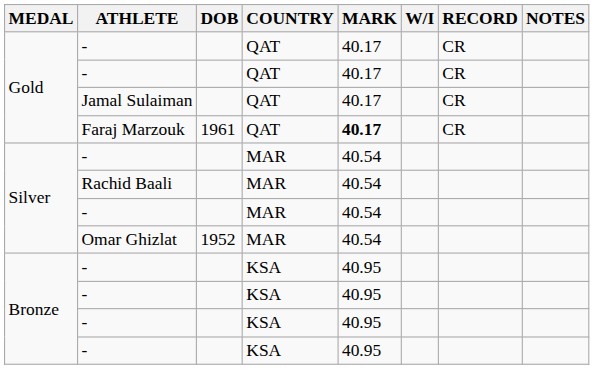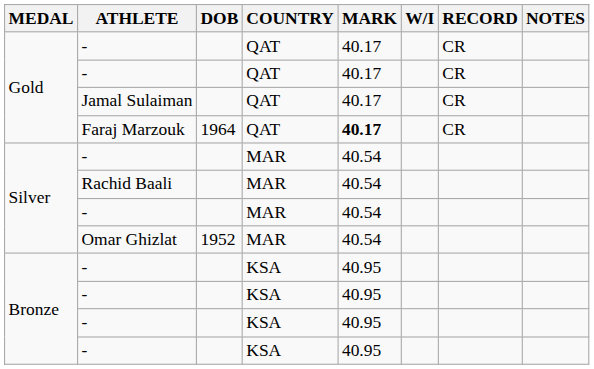 <table class="wikitable">
 <tr>
 <th>MEDAL</th>
 <th>ATHLETE</th>
 <th>DOB</th>
 <th>COUNTRY</th>
 <th>MARK</th>
 <th>W/I</th>
 <th>RECORD</th>
 <th>NOTES</th>
 </tr>
 <tr>
 <td rowspan="4">Gold</td>
 <td>-</td>
 <td></td>
 <td>QAT</td>
 <td>40.17</td>
 <td></td>
 <td>CR</td>
 <td></td>
 </tr>
 <tr>
 <td>-</td>
 <td></td>
 <td>QAT</td>
 <td>40.17</td>
 <td></td>
 <td>CR</td>
 <td></td>
 </tr>
 <tr>
 <td>Jamal Sulaiman</td>
 <td></td>
 <td>QAT</td>
 <td>40.17</td>
 <td></td>
 <td>CR</td>
 <td></td>
 </tr>
 <tr>
 <td>Faraj Marzouk</td>
-<td>1961</td>
+<td>1964</td>
 <td>QAT</td>
 <td><strong>40.17</strong></td>
 <td></td>
 <td>CR</td>
 <td></td>
 </tr>
 <tr>
 <td rowspan="4">Silver</td>
 <td>-</td>
 <td></td>
 <td>MAR</td>
 <td>40.54</td>
 <td></td>
 <td></td>
 <td></td>
 </tr>
 <tr>
 <td>Rachid Baali</td>
 <td></td>
 <td>MAR</td>
 <td>40.54</td>
 <td></td>
 <td></td>
 <td></td>
 </tr>
 <tr>
 <td>-</td>
 <td></td>
 <td>MAR</td>
 <td>40.54</td>
 <td></td>
 <td></td>
 <td></td>
 </tr>
 <tr>
 <td>Omar Ghizlat</td>
 <td>1952</td>
 <td>MAR</td>
 <td>40.54</td>
 <td></td>
 <td></td>
 <td></td>
 </tr>
 <tr>
 <td rowspan="4">Bronze</td>
 <td>-</td>
 <td></td>
 <td>KSA</td>
 <td>40.95</td>
 <td></td>
 <td></td>
 <td></td>
 </tr>
 <tr>
 <td>-</td>
 <td></td>
 <td>KSA</td>
 <td>40.95</td>
 <td></td>
 <td></td>
 <td></td>
 </tr>
 <tr>
 <td>-</td>
 <td></td>
 <td>KSA</td>
 <td>40.95</td>
 <td></td>
 <td></td>
 <td></td>
 </tr>
 <tr>
 <td>-</td>
 <td></td>
 <td>KSA</td>
 <td>40.95</td>
 <td></td>
 <td></td>
 <td></td>
 </tr>
 </table>
